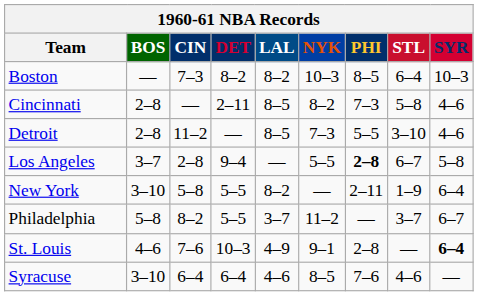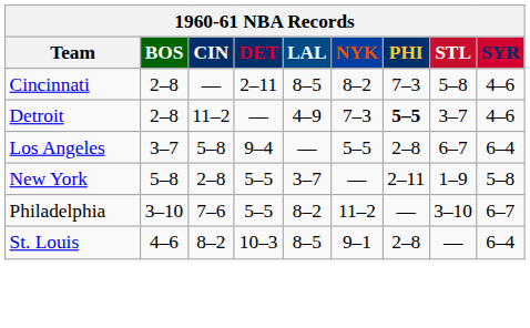 <table class="wikitable" style="font-size:95%; text-align:center;">
 <tr>
 <th colspan=9>1960-61 NBA Records</th>
 </tr>
 <tr>
 <th width=100>Team</th>
 <th style="background:#006400;color:#FFFFFF;width=35">BOS</th>
 <th style="background:#012F6B;color:#FFFFFF;width=35">CIN</th>
 <th style="background:#012F6B;color:#D40032;width=35">DET</th>
 <th style="background:#004B87;color:#FFFFFF;width=35">LAL</th>
 <th style="background:#003EA4;color:#E45206;width=35">NYK</th>
 <th style="background:#012F6B;color:#FEC72E;width=35">PHI</th>
 <th style="background:#C90F2E;color:#FFFFFF;width=35">STL</th>
 <th style="background:#D40032;color:#022E6B;width=35">SYR</th>
-</tr>
-<tr>
-<td style="text-align:left;"><a href='#'>Boston</a></td>
-<td>—</td>
-<td>7–3</td>
-<td>8–2</td>
-<td>8–2</td>
-<td>10–3</td>
-<td>8–5</td>
-<td>6–4</td>
-<td>10–3</td>
 </tr>
 <tr>
 <td style="text-align:left;"><a href='#'>Cincinnati</a></td>
 <td>2–8</td>
 <td>—</td>
 <td>2–11</td>
 <td>8–5</td>
 <td>8–2</td>
 <td>7–3</td>
 <td>5–8</td>
 <td>4–6</td>
 </tr>
 <tr>
 <td style="text-align:left;"><a href='#'>Detroit</a></td>
 <td>2–8</td>
 <td>11–2</td>
 <td>—</td>
-<td>8–5</td>
+<td>4–9</td>
 <td>7–3</td>
-<td>5–5</td>
-<td>3–10</td>
+<td><strong>5–5</strong></td>
+<td>3–7</td>
 <td>4–6</td>
 </tr>
 <tr>
 <td style="text-align:left;"><a href='#'>Los Angeles</a></td>
 <td>3–7</td>
-<td>2–8</td>
+<td>5–8</td>
 <td>9–4</td>
 <td>—</td>
 <td>5–5</td>
-<td><strong>2–8</strong></td>
+<td>2–8</td>
 <td>6–7</td>
+<td>6–4</td>
+</tr>
+<tr>
+<td style="text-align:left;"><a href='#'>New York</a></td>
+<td>5–8</td>
+<td>2–8</td>
+<td>5–5</td>
+<td>3–7</td>
+<td>—</td>
+<td>2–11</td>
+<td>1–9</td>
 <td>5–8</td>
 </tr>
 <tr>
-<td style="text-align:left;"><a href='#'>New York</a></td>
+<td style="text-align:left;">Philadelphia</td>
 <td>3–10</td>
-<td>5–8</td>
+<td>7–6</td>
 <td>5–5</td>
 <td>8–2</td>
-<td>—</td>
-<td>2–11</td>
-<td>1–9</td>
-<td>6–4</td>
-</tr>
-<tr>
-<td style="text-align:left;">Philadelphia</td>
-<td>5–8</td>
-<td>8–2</td>
-<td>5–5</td>
-<td>3–7</td>
 <td>11–2</td>
 <td>—</td>
-<td>3–7</td>
+<td>3–10</td>
 <td>6–7</td>
 </tr>
 <tr>
 <td style="text-align:left;"><a href='#'>St. Louis</a></td>
 <td>4–6</td>
-<td>7–6</td>
+<td>8–2</td>
 <td>10–3</td>
-<td>4–9</td>
+<td>8–5</td>
 <td>9–1</td>
 <td>2–8</td>
 <td>—</td>
-<td><strong>6–4</strong></td>
-</tr>
-<tr>
-<td style="text-align:left;"><a href='#'>Syracuse</a></td>
-<td>3–10</td>
 <td>6–4</td>
-<td>6–4</td>
-<td>4–6</td>
-<td>8–5</td>
-<td>7–6</td>
-<td>4–6</td>
-<td>—</td>
 </tr>
 </table>
